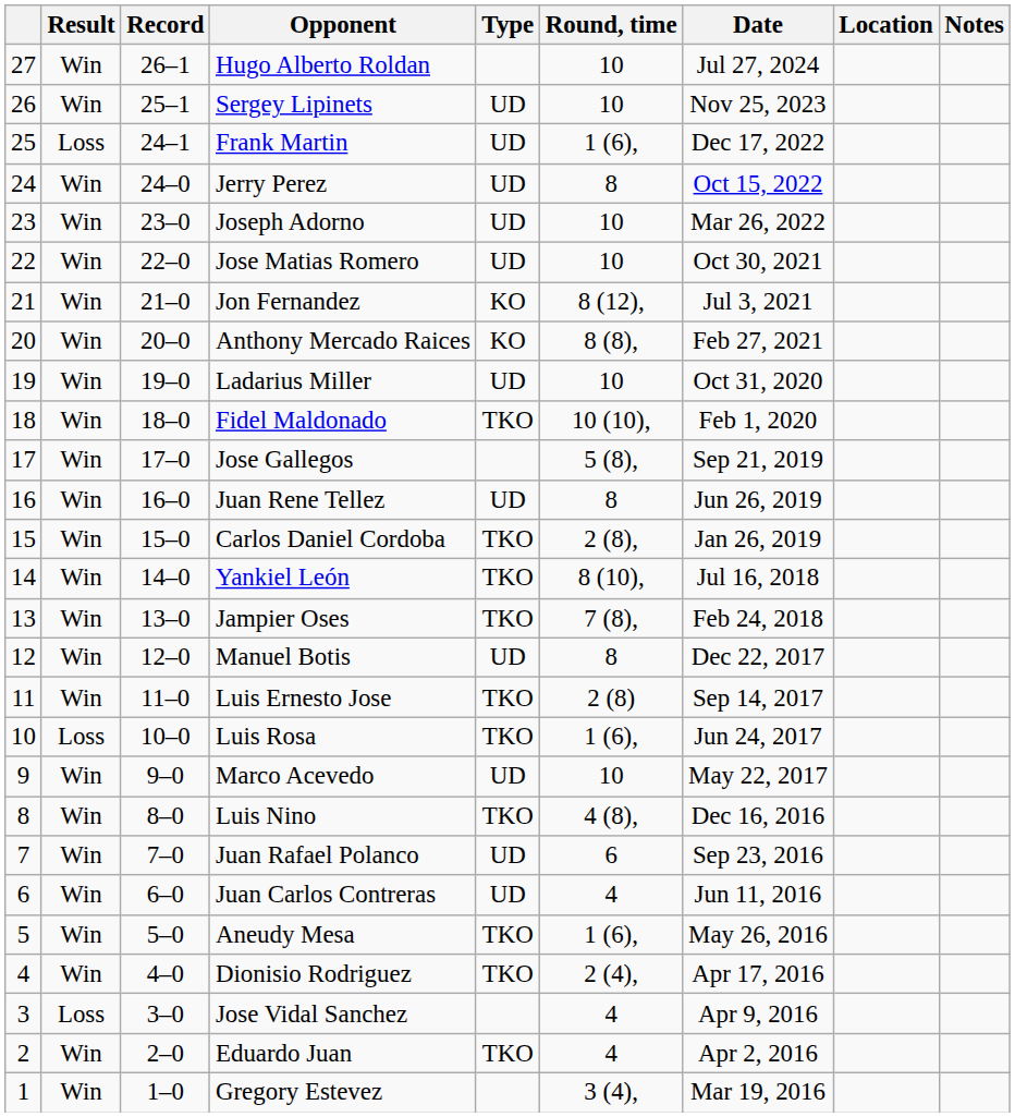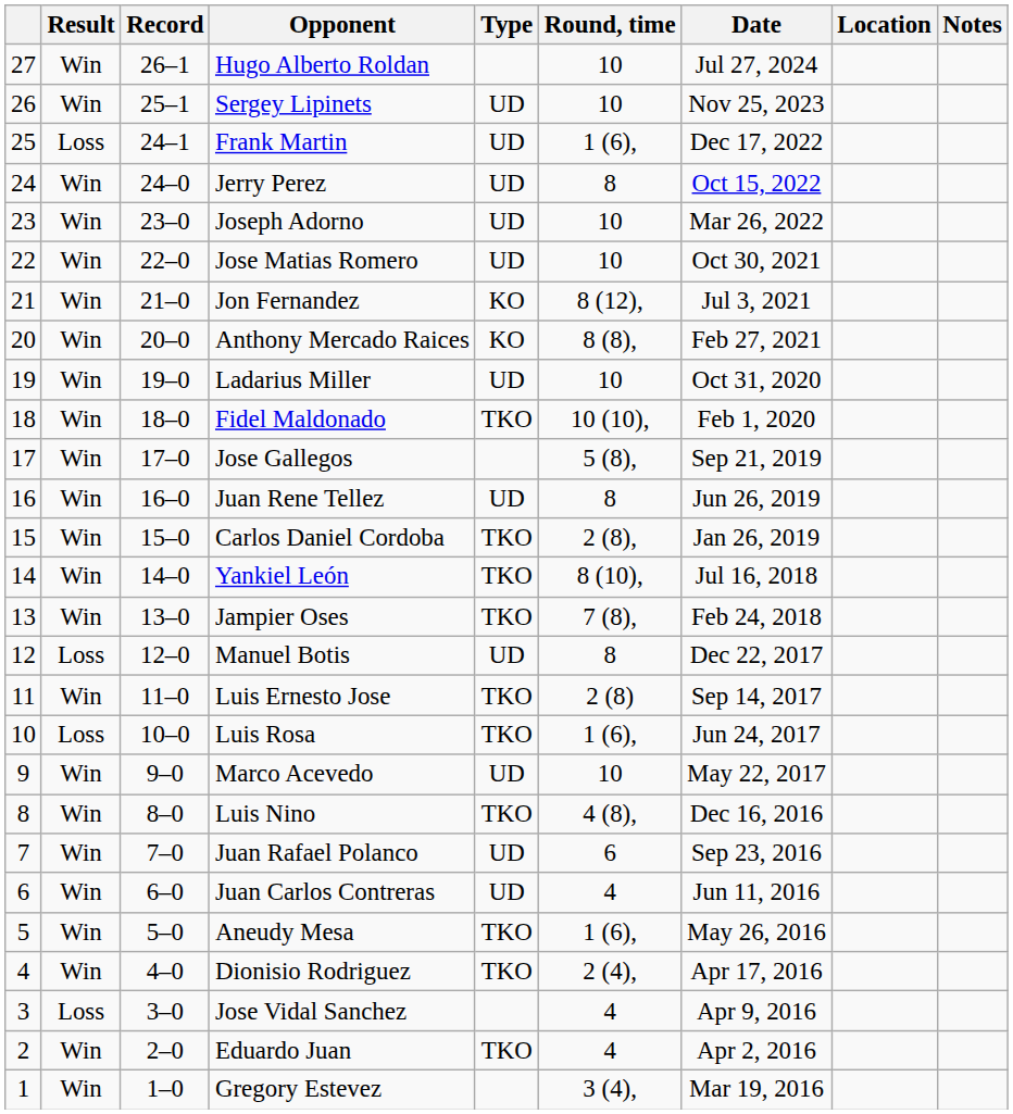 <table class="wikitable" style="text-align:center">
 <tr>
 <th></th>
 <th>Result</th>
 <th>Record</th>
 <th>Opponent</th>
 <th>Type</th>
 <th>Round, time</th>
 <th>Date</th>
 <th>Location</th>
 <th>Notes</th>
 </tr>
 <tr>
 <td>27</td>
 <td>Win</td>
 <td>26–1</td>
 <td style="text-align:left;"><a href='#'>Hugo Alberto Roldan</a></td>
 <td></td>
 <td>10</td>
 <td>Jul 27, 2024</td>
 <td style="text-align:left;"></td>
 </tr>
 <tr>
 <td>26</td>
 <td>Win</td>
 <td>25–1</td>
 <td style="text-align:left;"> <a href='#'>Sergey Lipinets</a></td>
 <td>UD</td>
 <td>10</td>
 <td>Nov 25, 2023</td>
 <td style="text-align:left;"> </td>
 <td></td>
 </tr>
 <tr>
 <td>25</td>
 <td>Loss</td>
 <td>24–1</td>
 <td style="text-align:left;"> <a href='#'>Frank Martin</a></td>
 <td>UD</td>
 <td>1 (6), </td>
 <td>Dec 17, 2022</td>
 <td style="text-align:left;"> </td>
 <td></td>
 </tr>
 <tr>
 <td>24</td>
 <td>Win</td>
 <td>24–0</td>
 <td style="text-align:left;"> Jerry Perez</td>
 <td>UD</td>
 <td>8</td>
 <td><a href='#'>Oct 15, 2022</a></td>
 <td style="text-align:left;"> </td>
 <td></td>
 </tr>
 <tr>
 <td>23</td>
 <td>Win</td>
 <td>23–0</td>
 <td style="text-align:left;"> Joseph Adorno</td>
 <td>UD</td>
 <td>10</td>
 <td>Mar 26, 2022</td>
 <td style="text-align:left;"> </td>
 <td></td>
 </tr>
 <tr>
 <td>22</td>
 <td>Win</td>
 <td>22–0</td>
 <td style="text-align:left;"> Jose Matias Romero</td>
 <td>UD</td>
 <td>10</td>
 <td>Oct 30, 2021</td>
 <td style="text-align:left;"> </td>
 <td></td>
 </tr>
 <tr>
 <td>21</td>
 <td>Win</td>
 <td>21–0</td>
 <td style="text-align:left;"> Jon Fernandez</td>
 <td>KO</td>
 <td>8 (12), </td>
 <td>Jul 3, 2021</td>
 <td style="text-align:left;"> </td>
 <td></td>
 </tr>
 <tr>
 <td>20</td>
 <td>Win</td>
 <td>20–0</td>
 <td style="text-align:left;"> Anthony Mercado Raices</td>
 <td>KO</td>
 <td>8 (8), </td>
 <td>Feb 27, 2021</td>
 <td style="text-align:left;"> </td>
 <td></td>
 </tr>
 <tr>
 <td>19</td>
 <td>Win</td>
 <td>19–0</td>
 <td style="text-align:left;"> Ladarius Miller</td>
 <td>UD</td>
 <td>10</td>
 <td>Oct 31, 2020</td>
 <td style="text-align:left;"> </td>
 <td style="text-align:left;"></td>
 </tr>
 <tr>
 <td>18</td>
 <td>Win</td>
 <td>18–0</td>
 <td style="text-align:left;"> <a href='#'>Fidel Maldonado</a></td>
 <td>TKO</td>
 <td>10 (10), </td>
 <td>Feb 1, 2020</td>
 <td style="text-align:left;"> </td>
 <td style="text-align:left;"></td>
 </tr>
 <tr>
 <td>17</td>
 <td>Win</td>
 <td>17–0</td>
 <td style="text-align:left;"> Jose Gallegos</td>
 <td></td>
 <td>5 (8), </td>
 <td>Sep 21, 2019</td>
 <td style="text-align:left;"> </td>
 <td></td>
 </tr>
 <tr>
 <td>16</td>
 <td>Win</td>
 <td>16–0</td>
 <td style="text-align:left;"> Juan Rene Tellez</td>
 <td>UD</td>
 <td>8</td>
 <td>Jun 26, 2019</td>
 <td style="text-align:left;"> </td>
 <td></td>
 </tr>
 <tr>
 <td>15</td>
 <td>Win</td>
 <td>15–0</td>
 <td style="text-align:left;"> Carlos Daniel Cordoba</td>
 <td>TKO</td>
 <td>2 (8), </td>
 <td>Jan 26, 2019</td>
 <td style="text-align:left;"> </td>
 <td></td>
 </tr>
 <tr>
 <td>14</td>
 <td>Win</td>
 <td>14–0</td>
 <td style="text-align:left;"> <a href='#'>Yankiel León</a></td>
 <td>TKO</td>
 <td>8 (10), </td>
 <td>Jul 16, 2018</td>
 <td style="text-align:left;"> </td>
 <td></td>
 </tr>
 <tr>
 <td>13</td>
 <td>Win</td>
 <td>13–0</td>
 <td style="text-align:left;"> Jampier Oses</td>
 <td>TKO</td>
 <td>7 (8), </td>
 <td>Feb 24, 2018</td>
 <td style="text-align:left;"> </td>
 <td></td>
 </tr>
 <tr>
 <td>12</td>
-<td>Win</td>
+<td>Loss</td>
 <td>12–0</td>
 <td style="text-align:left;"> Manuel Botis</td>
 <td>UD</td>
 <td>8</td>
 <td>Dec 22, 2017</td>
 <td style="text-align:left;"> </td>
 <td></td>
 </tr>
 <tr>
 <td>11</td>
 <td>Win</td>
 <td>11–0</td>
 <td style="text-align:left;"> Luis Ernesto Jose</td>
 <td>TKO</td>
 <td>2 (8)</td>
 <td>Sep 14, 2017</td>
 <td style="text-align:left;"> </td>
 <td></td>
 </tr>
 <tr>
 <td>10</td>
 <td>Loss</td>
 <td>10–0</td>
 <td style="text-align:left;"> Luis Rosa</td>
 <td>TKO</td>
 <td>1 (6), </td>
 <td>Jun 24, 2017</td>
 <td style="text-align:left;"> </td>
 <td></td>
 </tr>
 <tr>
 <td>9</td>
 <td>Win</td>
 <td>9–0</td>
 <td style="text-align:left;"> Marco Acevedo</td>
 <td>UD</td>
 <td>10</td>
 <td>May 22, 2017</td>
 <td style="text-align:left;"> </td>
 <td></td>
 </tr>
 <tr>
 <td>8</td>
 <td>Win</td>
 <td>8–0</td>
 <td style="text-align:left;"> Luis Nino</td>
 <td>TKO</td>
 <td>4 (8), </td>
 <td>Dec 16, 2016</td>
 <td style="text-align:left;"> </td>
 <td></td>
 </tr>
 <tr>
 <td>7</td>
 <td>Win</td>
 <td>7–0</td>
 <td style="text-align:left;"> Juan Rafael Polanco</td>
 <td>UD</td>
 <td>6</td>
 <td>Sep 23, 2016</td>
 <td style="text-align:left;"> </td>
 <td></td>
 </tr>
 <tr>
 <td>6</td>
 <td>Win</td>
 <td>6–0</td>
 <td style="text-align:left;"> Juan Carlos Contreras</td>
 <td>UD</td>
 <td>4</td>
 <td>Jun 11, 2016</td>
 <td style="text-align:left;"> </td>
 <td></td>
 </tr>
 <tr>
 <td>5</td>
 <td>Win</td>
 <td>5–0</td>
 <td style="text-align:left;"> Aneudy Mesa</td>
 <td>TKO</td>
 <td>1 (6), </td>
 <td>May 26, 2016</td>
 <td style="text-align:left;"> </td>
 <td></td>
 </tr>
 <tr>
 <td>4</td>
 <td>Win</td>
 <td>4–0</td>
 <td style="text-align:left;"> Dionisio Rodriguez</td>
 <td>TKO</td>
 <td>2 (4), </td>
 <td>Apr 17, 2016</td>
 <td style="text-align:left;"> </td>
 <td></td>
 </tr>
 <tr>
 <td>3</td>
 <td>Loss</td>
 <td>3–0</td>
 <td style="text-align:left;"> Jose Vidal Sanchez</td>
 <td></td>
 <td>4</td>
 <td>Apr 9, 2016</td>
 <td style="text-align:left;"> </td>
 <td></td>
 </tr>
 <tr>
 <td>2</td>
 <td>Win</td>
 <td>2–0</td>
 <td style="text-align:left;"> Eduardo Juan</td>
 <td>TKO</td>
 <td>4</td>
 <td>Apr 2, 2016</td>
 <td style="text-align:left;"> </td>
 <td></td>
 </tr>
 <tr>
 <td>1</td>
 <td>Win</td>
 <td>1–0</td>
 <td style="text-align:left;"> Gregory Estevez</td>
 <td></td>
 <td>3 (4), </td>
 <td>Mar 19, 2016</td>
 <td style="text-align:left;"> </td>
 <td></td>
 </tr>
 </table>
